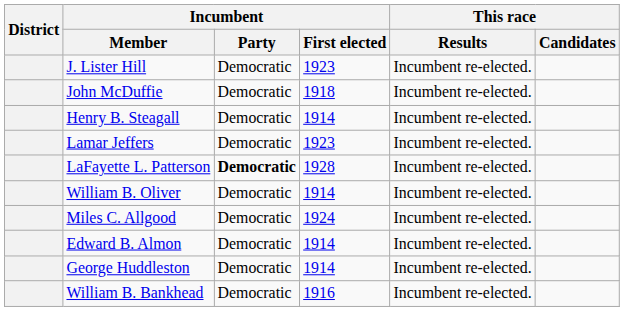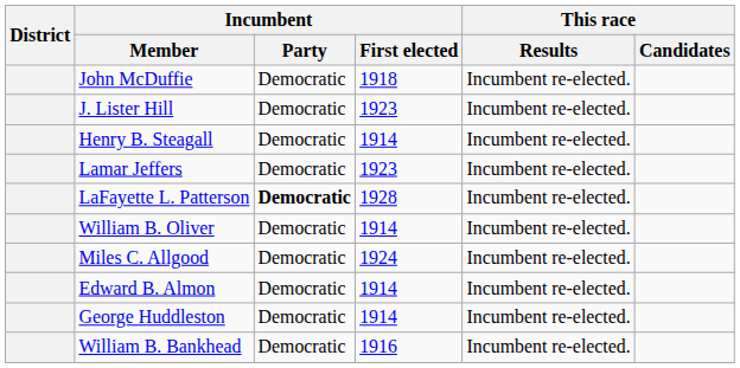 <table class=wikitable>
 <tr>
 <th rowspan=2>District</th>
 <th colspan=3>Incumbent</th>
 <th colspan=2>This race</th>
 </tr>
 <tr>
 <th>Member</th>
 <th>Party</th>
 <th>First elected</th>
 <th>Results</th>
 <th>Candidates</th>
 </tr>
 <tr>
 <th></th>
-<td><a href='#'>J. Lister Hill</a></td>
+<td><a href='#'>John McDuffie</a></td>
 <td>Democratic</td>
-<td><a href='#'>1923 </a></td>
+<td><a href='#'>1918</a></td>
 <td>Incumbent re-elected.</td>
 <td nowrap></td>
 </tr>
 <tr>
 <th></th>
-<td><a href='#'>John McDuffie</a></td>
+<td><a href='#'>J. Lister Hill</a></td>
 <td>Democratic</td>
-<td><a href='#'>1918</a></td>
+<td><a href='#'>1923 </a></td>
 <td>Incumbent re-elected.</td>
 <td nowrap></td>
 </tr>
 <tr>
 <th></th>
 <td><a href='#'>Henry B. Steagall</a></td>
 <td>Democratic</td>
 <td><a href='#'>1914</a></td>
 <td>Incumbent re-elected.</td>
 <td nowrap></td>
 </tr>
 <tr>
 <th></th>
 <td><a href='#'>Lamar Jeffers</a></td>
 <td>Democratic</td>
 <td><a href='#'>1923 </a></td>
 <td>Incumbent re-elected.</td>
 <td nowrap></td>
 </tr>
 <tr>
 <th></th>
 <td><a href='#'>LaFayette L. Patterson</a></td>
 <td><strong>Democratic</strong></td>
 <td><a href='#'>1928</a></td>
 <td>Incumbent re-elected.</td>
 <td nowrap></td>
 </tr>
 <tr>
 <th></th>
 <td><a href='#'>William B. Oliver</a></td>
 <td>Democratic</td>
 <td><a href='#'>1914</a></td>
 <td>Incumbent re-elected.</td>
 <td nowrap></td>
 </tr>
 <tr>
 <th></th>
 <td><a href='#'>Miles C. Allgood</a></td>
 <td>Democratic</td>
 <td><a href='#'>1924</a></td>
 <td>Incumbent re-elected.</td>
 <td nowrap></td>
 </tr>
 <tr>
 <th></th>
 <td><a href='#'>Edward B. Almon</a></td>
 <td>Democratic</td>
 <td><a href='#'>1914</a></td>
 <td>Incumbent re-elected.</td>
 <td nowrap></td>
 </tr>
 <tr>
 <th></th>
 <td><a href='#'>George Huddleston</a></td>
 <td>Democratic</td>
 <td><a href='#'>1914</a></td>
 <td>Incumbent re-elected.</td>
 <td nowrap></td>
 </tr>
 <tr>
 <th></th>
 <td><a href='#'>William B. Bankhead</a></td>
 <td>Democratic</td>
 <td><a href='#'>1916</a></td>
 <td>Incumbent re-elected.</td>
 <td nowrap></td>
 </tr>
 </table>
